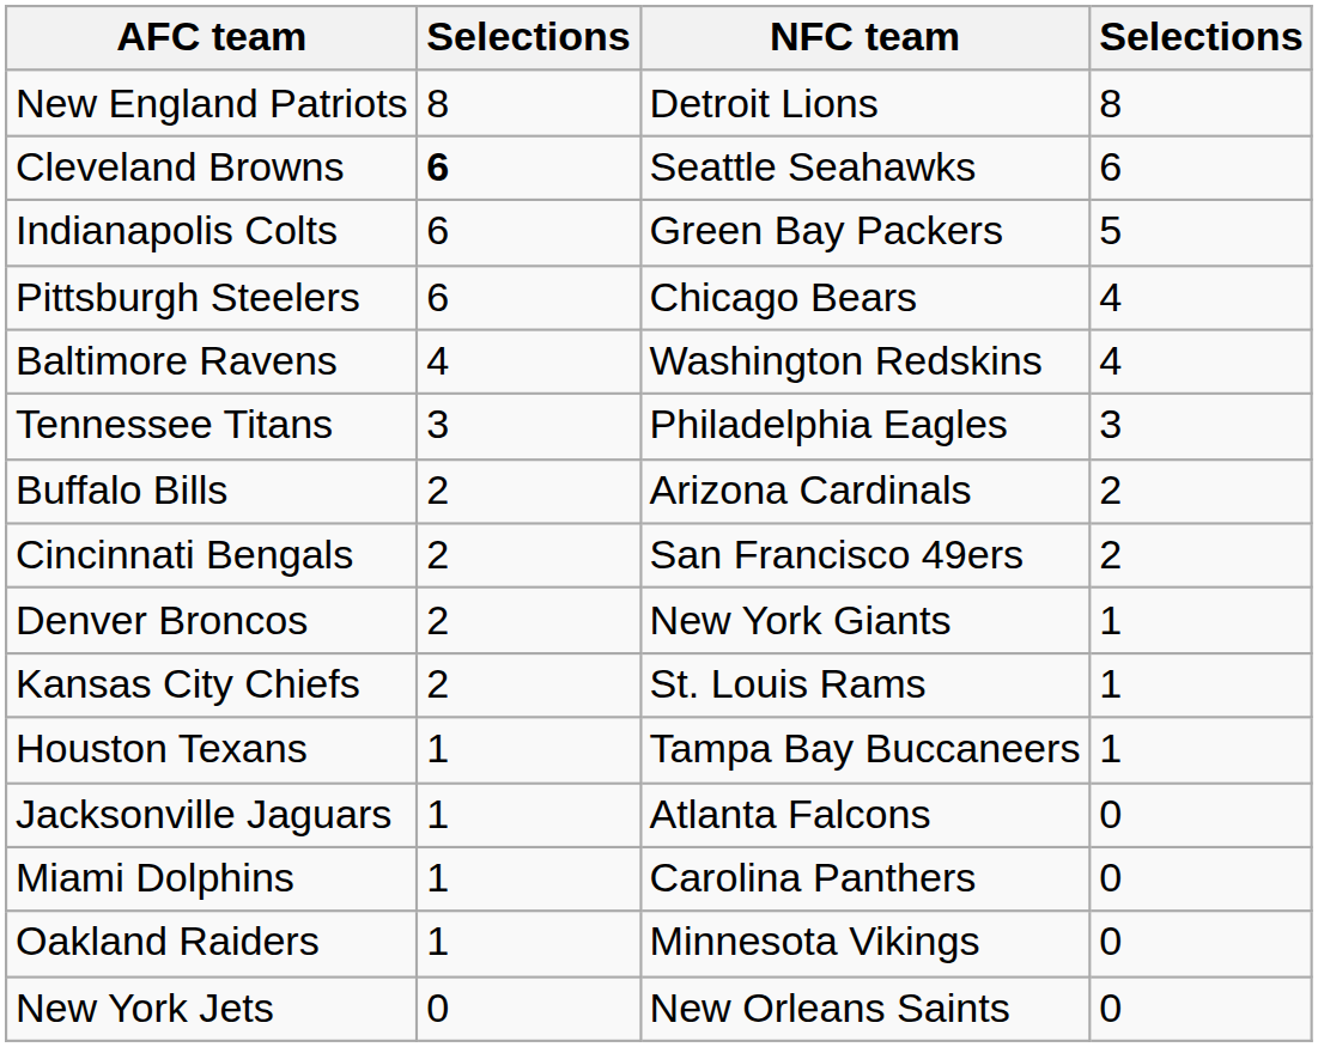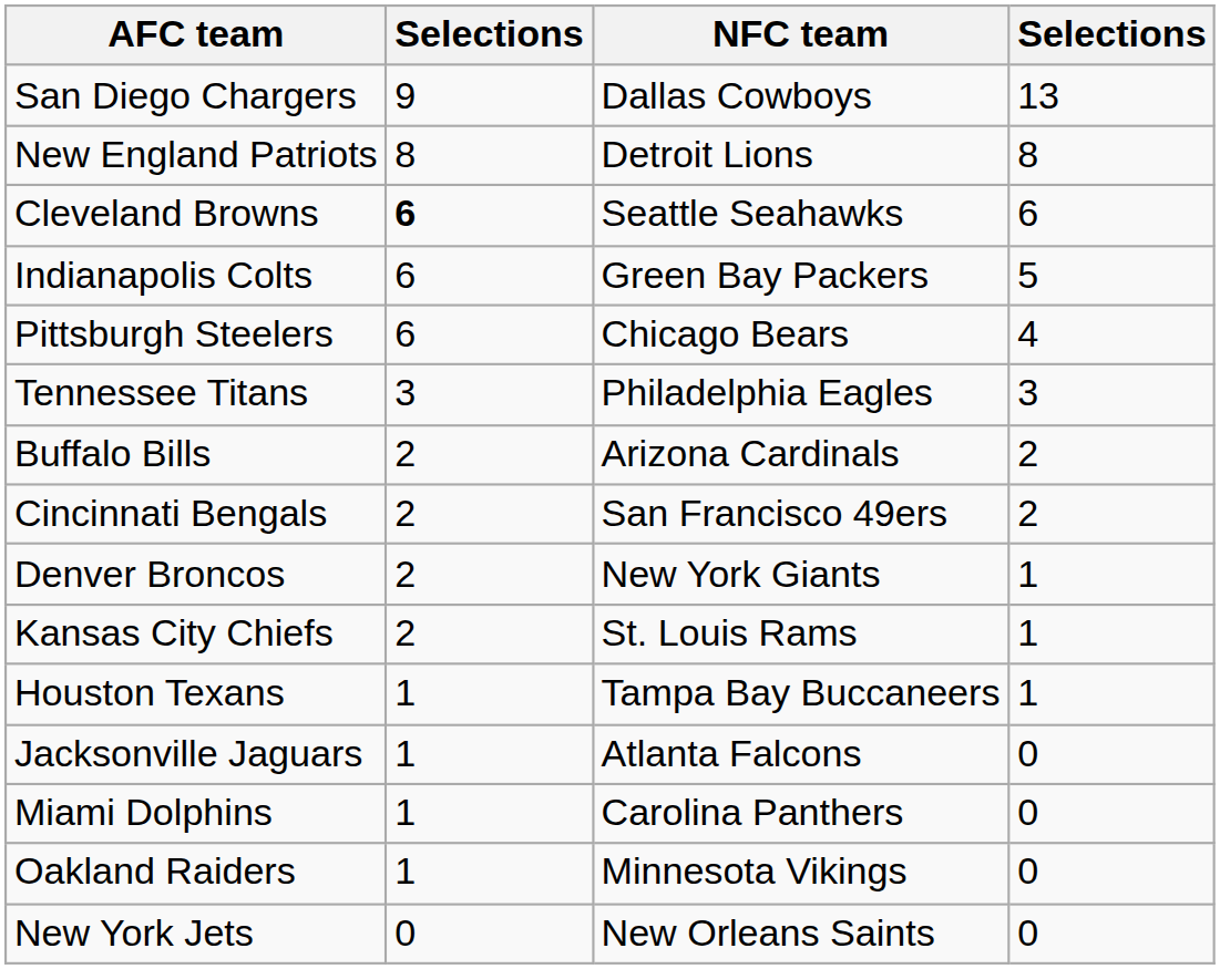 <table class="wikitable sortable">
 <tr>
 <th>AFC team</th>
 <th>Selections</th>
 <th>NFC team</th>
 <th>Selections</th>
+</tr>
+<tr>
+<td>San Diego Chargers</td>
+<td>9</td>
+<td>Dallas Cowboys</td>
+<td>13</td>
 </tr>
 <tr>
 <td>New England Patriots</td>
 <td>8</td>
 <td>Detroit Lions</td>
 <td>8</td>
 </tr>
 <tr>
 <td>Cleveland Browns</td>
 <td><strong>6</strong></td>
 <td>Seattle Seahawks</td>
 <td>6</td>
 </tr>
 <tr>
 <td>Indianapolis Colts</td>
 <td>6</td>
 <td>Green Bay Packers</td>
 <td>5</td>
 </tr>
 <tr>
 <td>Pittsburgh Steelers</td>
 <td>6</td>
 <td>Chicago Bears</td>
-<td>4</td>
-</tr>
-<tr>
-<td>Baltimore Ravens</td>
-<td>4</td>
-<td>Washington Redskins</td>
 <td>4</td>
 </tr>
 <tr>
 <td>Tennessee Titans</td>
 <td>3</td>
 <td>Philadelphia Eagles</td>
 <td>3</td>
 </tr>
 <tr>
 <td>Buffalo Bills</td>
 <td>2</td>
 <td>Arizona Cardinals</td>
 <td>2</td>
 </tr>
 <tr>
 <td>Cincinnati Bengals</td>
 <td>2</td>
 <td>San Francisco 49ers</td>
 <td>2</td>
 </tr>
 <tr>
 <td>Denver Broncos</td>
 <td>2</td>
 <td>New York Giants</td>
 <td>1</td>
 </tr>
 <tr>
 <td>Kansas City Chiefs</td>
 <td>2</td>
 <td>St. Louis Rams</td>
 <td>1</td>
 </tr>
 <tr>
 <td>Houston Texans</td>
 <td>1</td>
 <td>Tampa Bay Buccaneers</td>
 <td>1</td>
 </tr>
 <tr>
 <td>Jacksonville Jaguars</td>
 <td>1</td>
 <td>Atlanta Falcons</td>
 <td>0</td>
 </tr>
 <tr>
 <td>Miami Dolphins</td>
 <td>1</td>
 <td>Carolina Panthers</td>
 <td>0</td>
 </tr>
 <tr>
 <td>Oakland Raiders</td>
 <td>1</td>
 <td>Minnesota Vikings</td>
 <td>0</td>
 </tr>
 <tr>
 <td>New York Jets</td>
 <td>0</td>
 <td>New Orleans Saints</td>
 <td>0</td>
 </tr>
 </table>
